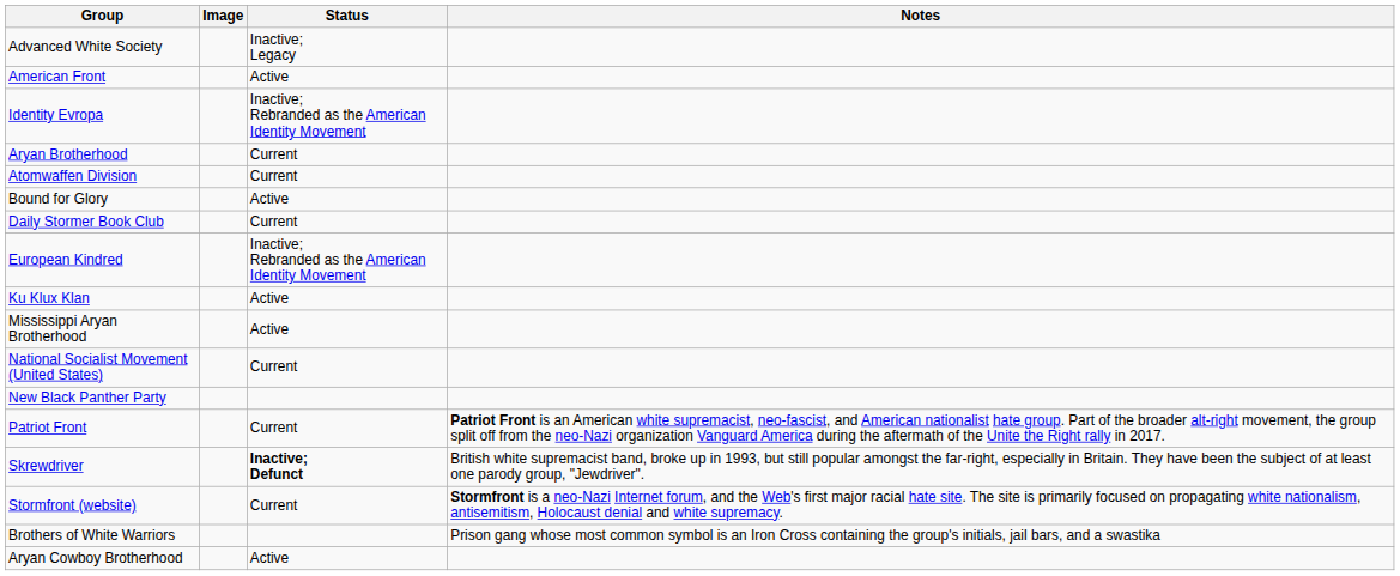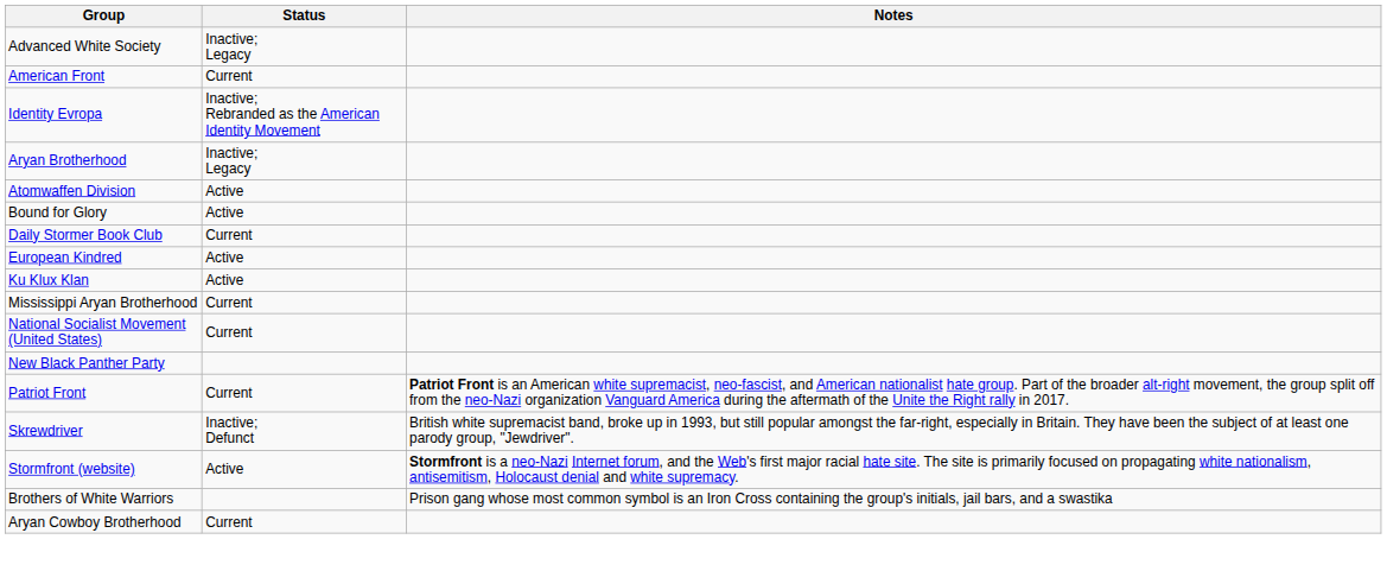 <table class="wikitable sortable sticky-header">
 <tr>
 <th>Group</th>
-<th>Image</th>
 <th>Status</th>
 <th>Notes</th>
 </tr>
 <tr>
 <td>Advanced White Society</td>
-<td></td>
 <td>Inactive;<br>Legacy</td>
 <td></td>
 </tr>
 <tr>
 <td><a href='#'>American Front</a></td>
-<td></td>
-<td>Active</td>
+<td>Current</td>
 <td></td>
 </tr>
 <tr>
 <td><a href='#'>Identity Evropa</a></td>
-<td></td>
 <td>Inactive;<br>Rebranded as the <a href='#'>American Identity Movement</a></td>
 <td></td>
 </tr>
 <tr>
 <td><a href='#'>Aryan Brotherhood</a></td>
-<td></td>
-<td>Current</td>
+<td>Inactive;<br>Legacy</td>
 <td></td>
 </tr>
 <tr>
 <td><a href='#'>Atomwaffen Division</a></td>
-<td></td>
-<td>Current</td>
+<td>Active</td>
 <td></td>
 </tr>
 <tr>
 <td>Bound for Glory</td>
-<td></td>
 <td>Active</td>
 <td></td>
 </tr>
 <tr>
 <td><a href='#'>Daily Stormer Book Club</a></td>
-<td></td>
 <td>Current</td>
 <td></td>
 </tr>
 <tr>
 <td><a href='#'>European Kindred</a></td>
-<td></td>
-<td>Inactive;<br>Rebranded as the <a href='#'>American Identity Movement</a></td>
+<td>Active</td>
 <td></td>
 </tr>
 <tr>
 <td><a href='#'>Ku Klux Klan</a></td>
-<td></td>
 <td>Active</td>
 <td></td>
 </tr>
 <tr>
 <td>Mississippi Aryan Brotherhood</td>
-<td></td>
-<td>Active</td>
+<td>Current</td>
 <td></td>
 </tr>
 <tr>
 <td><a href='#'>National Socialist Movement (United States)</a></td>
-<td></td>
 <td>Current</td>
 <td></td>
 </tr>
 <tr>
 <td><a href='#'>New Black Panther Party</a></td>
 <td></td>
 <td></td>
-<td></td>
 </tr>
 <tr>
 <td><a href='#'>Patriot Front</a></td>
-<td></td>
 <td>Current</td>
 <td><strong>Patriot Front</strong> is an American <a href='#'>white supremacist</a>, <a href='#'>neo-fascist</a>, and <a href='#'>American nationalist</a> <a href='#'>hate group</a>. Part of the broader <a href='#'>alt-right</a> movement, the group split off from the <a href='#'>neo-Nazi</a> organization <a href='#'>Vanguard America</a> during the aftermath of the <a href='#'>Unite the Right rally</a> in 2017.</td>
 </tr>
 <tr>
 <td><a href='#'>Skrewdriver</a></td>
-<td></td>
-<td><strong>Inactive;<br>Defunct</strong></td>
+<td>Inactive;<br>Defunct</td>
 <td>British white supremacist band, broke up in 1993, but still popular amongst the far-right, especially in Britain. They have been the subject of at least one parody group, "Jewdriver".</td>
 </tr>
 <tr>
 <td><a href='#'>Stormfront (website)</a></td>
-<td></td>
-<td>Current</td>
+<td>Active</td>
 <td><strong>Stormfront</strong> is a <a href='#'>neo-Nazi</a> <a href='#'>Internet forum</a>, and the <a href='#'>Web</a>'s first major racial <a href='#'>hate site</a>. The site is primarily focused on propagating <a href='#'>white nationalism</a>, <a href='#'>antisemitism</a>, <a href='#'>Holocaust denial</a> and <a href='#'>white supremacy</a>.</td>
 </tr>
 <tr>
 <td>Brothers of White Warriors</td>
 <td></td>
-<td></td>
 <td>Prison gang whose most common symbol is an Iron Cross containing the group's initials, jail bars, and a swastika</td>
 </tr>
 <tr>
 <td>Aryan Cowboy Brotherhood</td>
-<td></td>
-<td>Active</td>
+<td>Current</td>
 <td></td>
 </tr>
 </table>
